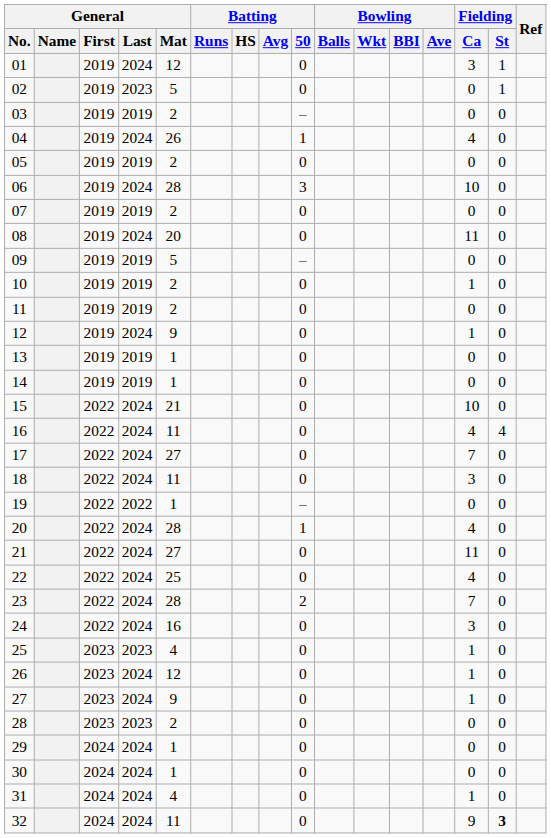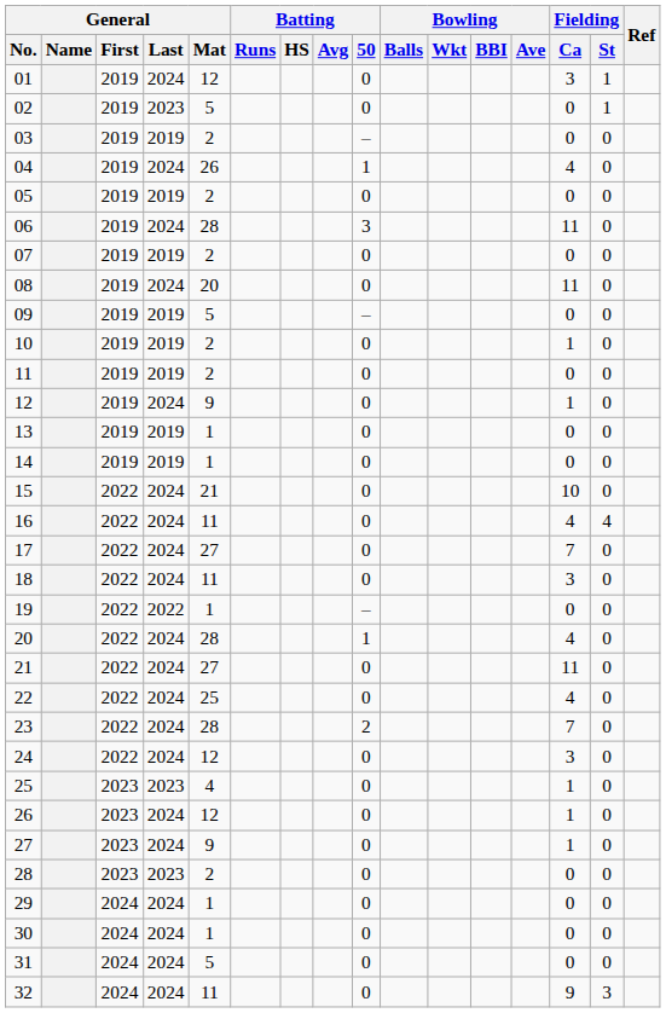 <table class="wikitable plainrowheaders sortable">
 <tr align="center">
 <th scope="col" colspan=5 class="unsortable">General</th>
 <th scope="col" colspan=4 class="unsortable"><a href='#'>Batting</a></th>
 <th scope="col" colspan=4 class="unsortable"><a href='#'>Bowling</a></th>
 <th scope="col" colspan=2 class="unsortable"><a href='#'>Fielding</a></th>
 <th scope="col" rowspan=2 class="unsortable">Ref</th>
 </tr>
 <tr align="center">
 <th scope="col">No.</th>
 <th scope="col">Name</th>
 <th scope="col">First</th>
 <th scope="col">Last</th>
 <th scope="col">Mat</th>
 <th scope="col"><a href='#'>Runs</a></th>
 <th scope="col">HS</th>
 <th scope="col"><a href='#'>Avg</a></th>
 <th scope="col"><a href='#'>50</a></th>
 <th scope="col"><a href='#'>Balls</a></th>
 <th scope="col"><a href='#'>Wkt</a></th>
 <th scope="col"><a href='#'>BBI</a></th>
 <th scope="col"><a href='#'>Ave</a></th>
 <th scope="col"><a href='#'>Ca</a></th>
 <th scope="col"><a href='#'>St</a></th>
 </tr>
 <tr align="center">
 <td><span>0</span>1</td>
 <th scope="row" align="left"></th>
 <td>2019</td>
 <td>2024</td>
 <td>12</td>
 <td></td>
 <td></td>
 <td></td>
 <td>0</td>
 <td></td>
 <td></td>
 <td></td>
 <td></td>
 <td>3</td>
 <td>1</td>
 <td></td>
 </tr>
 <tr align="center">
 <td><span>0</span>2</td>
 <th scope="row" align="left"></th>
 <td>2019</td>
 <td>2023</td>
 <td>5</td>
 <td></td>
 <td></td>
 <td></td>
 <td>0</td>
 <td></td>
 <td></td>
 <td></td>
 <td></td>
 <td>0</td>
 <td>1</td>
 <td></td>
 </tr>
 <tr align="center">
 <td><span>0</span>3</td>
 <th scope="row" align="left"></th>
 <td>2019</td>
 <td>2019</td>
 <td>2</td>
 <td></td>
 <td></td>
 <td></td>
 <td>–</td>
 <td></td>
 <td></td>
 <td></td>
 <td></td>
 <td>0</td>
 <td>0</td>
 <td></td>
 </tr>
 <tr align="center">
 <td><span>0</span>4</td>
 <th scope="row" align="left"></th>
 <td>2019</td>
 <td>2024</td>
 <td>26</td>
 <td></td>
 <td></td>
 <td></td>
 <td>1</td>
 <td></td>
 <td></td>
 <td></td>
 <td></td>
 <td>4</td>
 <td>0</td>
 <td></td>
 </tr>
 <tr align="center">
 <td><span>0</span>5</td>
 <th scope="row" align="left"></th>
 <td>2019</td>
 <td>2019</td>
 <td>2</td>
 <td></td>
 <td></td>
 <td></td>
 <td>0</td>
 <td></td>
 <td></td>
 <td></td>
 <td></td>
 <td>0</td>
 <td>0</td>
 <td></td>
 </tr>
 <tr align="center">
 <td><span>0</span>6</td>
 <th scope="row" align="left"></th>
 <td>2019</td>
 <td>2024</td>
 <td>28</td>
 <td></td>
 <td></td>
 <td></td>
 <td>3</td>
 <td></td>
 <td></td>
 <td></td>
 <td></td>
-<td>10</td>
+<td>11</td>
 <td>0</td>
 <td></td>
 </tr>
 <tr align="center">
 <td><span>0</span>7</td>
 <th scope="row" align="left"></th>
 <td>2019</td>
 <td>2019</td>
 <td>2</td>
 <td></td>
 <td></td>
 <td></td>
 <td>0</td>
 <td></td>
 <td></td>
 <td></td>
 <td></td>
 <td>0</td>
 <td>0</td>
 <td></td>
 </tr>
 <tr align="center">
 <td><span>0</span>8</td>
 <th scope="row" align="left"></th>
 <td>2019</td>
 <td>2024</td>
 <td>20</td>
 <td></td>
 <td></td>
 <td></td>
 <td>0</td>
 <td></td>
 <td></td>
 <td></td>
 <td></td>
 <td>11</td>
 <td>0</td>
 <td></td>
 </tr>
 <tr align="center">
 <td><span>0</span>9</td>
 <th scope="row" align="left"></th>
 <td>2019</td>
 <td>2019</td>
 <td>5</td>
 <td></td>
 <td></td>
 <td></td>
 <td>–</td>
 <td></td>
 <td></td>
 <td></td>
 <td></td>
 <td>0</td>
 <td>0</td>
 <td></td>
 </tr>
 <tr align="center">
 <td>10</td>
 <th scope="row" align="left"></th>
 <td>2019</td>
 <td>2019</td>
 <td>2</td>
 <td></td>
 <td></td>
 <td></td>
 <td>0</td>
 <td></td>
 <td></td>
 <td></td>
 <td></td>
 <td>1</td>
 <td>0</td>
 <td></td>
 </tr>
 <tr align="center">
 <td>11</td>
 <th scope="row" align="left"></th>
 <td>2019</td>
 <td>2019</td>
 <td>2</td>
 <td></td>
 <td></td>
 <td></td>
 <td>0</td>
 <td></td>
 <td></td>
 <td></td>
 <td></td>
 <td>0</td>
 <td>0</td>
 <td></td>
 </tr>
 <tr align="center">
 <td>12</td>
 <th scope="row" align="left"></th>
 <td>2019</td>
 <td>2024</td>
 <td>9</td>
 <td></td>
 <td></td>
 <td></td>
 <td>0</td>
 <td></td>
 <td></td>
 <td></td>
 <td></td>
 <td>1</td>
 <td>0</td>
 <td></td>
 </tr>
 <tr align="center">
 <td>13</td>
 <th scope="row" align="left"></th>
 <td>2019</td>
 <td>2019</td>
 <td>1</td>
 <td></td>
 <td></td>
 <td></td>
 <td>0</td>
 <td></td>
 <td></td>
 <td></td>
 <td></td>
 <td>0</td>
 <td>0</td>
 <td></td>
 </tr>
 <tr align="center">
 <td>14</td>
 <th scope="row" align="left"></th>
 <td>2019</td>
 <td>2019</td>
 <td>1</td>
 <td></td>
 <td></td>
 <td></td>
 <td>0</td>
 <td></td>
 <td></td>
 <td></td>
 <td></td>
 <td>0</td>
 <td>0</td>
 <td></td>
 </tr>
 <tr align="center">
 <td>15</td>
 <th scope="row" align="left"></th>
 <td>2022</td>
 <td>2024</td>
 <td>21</td>
 <td></td>
 <td></td>
 <td></td>
 <td>0</td>
 <td></td>
 <td></td>
 <td></td>
 <td></td>
 <td>10</td>
 <td>0</td>
 <td></td>
 </tr>
 <tr align="center">
 <td>16</td>
 <th scope="row" align="left"></th>
 <td>2022</td>
 <td>2024</td>
 <td>11</td>
 <td></td>
 <td></td>
 <td></td>
 <td>0</td>
 <td></td>
 <td></td>
 <td></td>
 <td></td>
 <td>4</td>
 <td>4</td>
 <td></td>
 </tr>
 <tr align="center">
 <td>17</td>
 <th scope="row" align="left"></th>
 <td>2022</td>
 <td>2024</td>
 <td>27</td>
 <td></td>
 <td></td>
 <td></td>
 <td>0</td>
 <td></td>
 <td></td>
 <td></td>
 <td></td>
 <td>7</td>
 <td>0</td>
 <td></td>
 </tr>
 <tr align="center">
 <td>18</td>
 <th scope="row" align="left"></th>
 <td>2022</td>
 <td>2024</td>
 <td>11</td>
 <td></td>
 <td></td>
 <td></td>
 <td>0</td>
 <td></td>
 <td></td>
 <td></td>
 <td></td>
 <td>3</td>
 <td>0</td>
 <td></td>
 </tr>
 <tr align="center">
 <td>19</td>
 <th scope="row" align="left"></th>
 <td>2022</td>
 <td>2022</td>
 <td>1</td>
 <td></td>
 <td></td>
 <td></td>
 <td>–</td>
 <td></td>
 <td></td>
 <td></td>
 <td></td>
 <td>0</td>
 <td>0</td>
 <td></td>
 </tr>
 <tr align="center">
 <td>20</td>
 <th scope="row" align="left"></th>
 <td>2022</td>
 <td>2024</td>
 <td>28</td>
 <td></td>
 <td></td>
 <td></td>
 <td>1</td>
 <td></td>
 <td></td>
 <td></td>
 <td></td>
 <td>4</td>
 <td>0</td>
 <td></td>
 </tr>
 <tr align="center">
 <td>21</td>
 <th scope="row" align="left"></th>
 <td>2022</td>
 <td>2024</td>
 <td>27</td>
 <td></td>
 <td></td>
 <td></td>
 <td>0</td>
 <td></td>
 <td></td>
 <td></td>
 <td></td>
 <td>11</td>
 <td>0</td>
 <td></td>
 </tr>
 <tr align="center">
 <td>22</td>
 <th scope="row" align="left"></th>
 <td>2022</td>
 <td>2024</td>
 <td>25</td>
 <td></td>
 <td></td>
 <td></td>
 <td>0</td>
 <td></td>
 <td></td>
 <td></td>
 <td></td>
 <td>4</td>
 <td>0</td>
 <td></td>
 </tr>
 <tr align="center">
 <td>23</td>
 <th scope="row" align="left"></th>
 <td>2022</td>
 <td>2024</td>
 <td>28</td>
 <td></td>
 <td></td>
 <td></td>
 <td>2</td>
 <td></td>
 <td></td>
 <td></td>
 <td></td>
 <td>7</td>
 <td>0</td>
 <td></td>
 </tr>
 <tr align="center">
 <td>24</td>
 <th scope="row" align="left"></th>
 <td>2022</td>
 <td>2024</td>
-<td>16</td>
+<td>12</td>
 <td></td>
 <td></td>
 <td></td>
 <td>0</td>
 <td></td>
 <td></td>
 <td></td>
 <td></td>
 <td>3</td>
 <td>0</td>
 <td></td>
 </tr>
 <tr align="center">
 <td>25</td>
 <th scope="row" align="left"></th>
 <td>2023</td>
 <td>2023</td>
 <td>4</td>
 <td></td>
 <td></td>
 <td></td>
 <td>0</td>
 <td></td>
 <td></td>
 <td></td>
 <td></td>
 <td>1</td>
 <td>0</td>
 <td></td>
 </tr>
 <tr align="center">
 <td>26</td>
 <th scope="row" align="left"></th>
 <td>2023</td>
 <td>2024</td>
 <td>12</td>
 <td></td>
 <td></td>
 <td></td>
 <td>0</td>
 <td></td>
 <td></td>
 <td></td>
 <td></td>
 <td>1</td>
 <td>0</td>
 <td></td>
 </tr>
 <tr align="center">
 <td>27</td>
 <th scope="row" align="left"></th>
 <td>2023</td>
 <td>2024</td>
 <td>9</td>
 <td></td>
 <td></td>
 <td></td>
 <td>0</td>
 <td></td>
 <td></td>
 <td></td>
 <td></td>
 <td>1</td>
 <td>0</td>
 <td></td>
 </tr>
 <tr align="center">
 <td>28</td>
 <th scope="row" align="left"></th>
 <td>2023</td>
 <td>2023</td>
 <td>2</td>
 <td></td>
 <td></td>
 <td></td>
 <td>0</td>
 <td></td>
 <td></td>
 <td></td>
 <td></td>
 <td>0</td>
 <td>0</td>
 <td></td>
 </tr>
 <tr align="center">
 <td>29</td>
 <th scope="row" align="left"></th>
 <td>2024</td>
 <td>2024</td>
 <td>1</td>
 <td></td>
 <td></td>
 <td></td>
 <td>0</td>
 <td></td>
 <td></td>
 <td></td>
 <td></td>
 <td>0</td>
 <td>0</td>
 <td></td>
 </tr>
 <tr align="center">
 <td>30</td>
 <th scope="row" align="left"></th>
 <td>2024</td>
 <td>2024</td>
 <td>1</td>
 <td></td>
 <td></td>
 <td></td>
 <td>0</td>
 <td></td>
 <td></td>
 <td></td>
 <td></td>
 <td>0</td>
 <td>0</td>
 <td></td>
 </tr>
 <tr align="center">
 <td>31</td>
 <th scope="row" align="left"></th>
 <td>2024</td>
 <td>2024</td>
-<td>4</td>
+<td>5</td>
 <td></td>
 <td></td>
 <td></td>
 <td>0</td>
 <td></td>
 <td></td>
 <td></td>
 <td></td>
-<td>1</td>
+<td>0</td>
 <td>0</td>
 <td></td>
 </tr>
 <tr align="center">
 <td>32</td>
 <th scope="row" align="left"></th>
 <td>2024</td>
 <td>2024</td>
 <td>11</td>
 <td></td>
 <td></td>
 <td></td>
 <td>0</td>
 <td></td>
 <td></td>
 <td></td>
 <td></td>
 <td>9</td>
-<td><strong>3</strong></td>
+<td>3</td>
 <td></td>
 </tr>
 </table>
